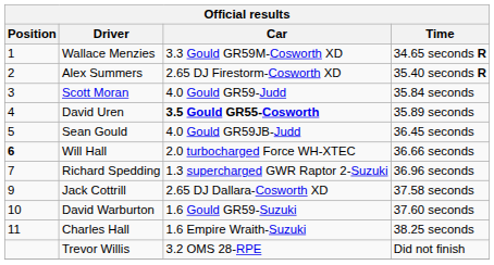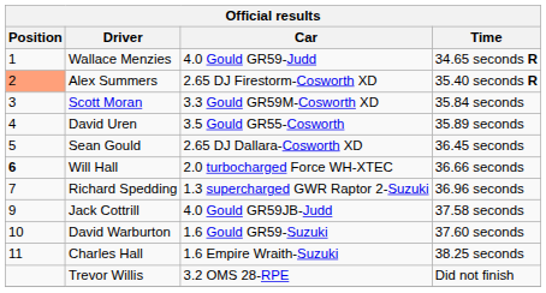 <table class="wikitable" style="font-size: 100%">
 <tr>
 <th colspan=4>Official results</th>
 </tr>
 <tr>
 <th>Position</th>
 <th>Driver</th>
 <th>Car</th>
 <th>Time</th>
 </tr>
 <tr>
 <td>1</td>
 <td>Wallace Menzies</td>
-<td>3.3 <a href='#'>Gould</a> GR59M-<a href='#'>Cosworth</a> XD</td>
+<td>4.0 <a href='#'>Gould</a> GR59-<a href='#'>Judd</a></td>
 <td>34.65 seconds <strong>R</strong></td>
 </tr>
 <tr>
-<td>2</td>
+<td style="background: lightsalmon;">2</td>
 <td>Alex Summers</td>
 <td>2.65 DJ Firestorm-<a href='#'>Cosworth</a> XD</td>
 <td>35.40 seconds <strong>R</strong></td>
 </tr>
 <tr>
 <td>3</td>
 <td><a href='#'>Scott Moran</a></td>
-<td>4.0 <a href='#'>Gould</a> GR59-<a href='#'>Judd</a></td>
+<td>3.3 <a href='#'>Gould</a> GR59M-<a href='#'>Cosworth</a> XD</td>
 <td>35.84  seconds</td>
 </tr>
 <tr>
 <td>4</td>
 <td>David Uren</td>
-<td><strong>3.5 <a href='#'>Gould</a> GR55-<a href='#'>Cosworth</a></strong></td>
+<td>3.5 <a href='#'>Gould</a> GR55-<a href='#'>Cosworth</a></td>
 <td>35.89 seconds</td>
 </tr>
 <tr>
 <td>5</td>
 <td>Sean Gould</td>
-<td>4.0 <a href='#'>Gould</a> GR59JB-<a href='#'>Judd</a></td>
+<td>2.65 DJ Dallara-<a href='#'>Cosworth</a> XD</td>
 <td>36.45 seconds</td>
 </tr>
 <tr>
 <td><strong>6</strong></td>
 <td>Will Hall</td>
 <td>2.0 <a href='#'>turbocharged</a> Force WH-XTEC</td>
 <td>36.66 seconds</td>
 </tr>
 <tr>
 <td>7</td>
 <td>Richard Spedding</td>
 <td>1.3 <a href='#'>supercharged</a> GWR Raptor 2-<a href='#'>Suzuki</a></td>
 <td>36.96 seconds</td>
 </tr>
 <tr>
 <td>9</td>
 <td>Jack Cottrill</td>
-<td>2.65 DJ Dallara-<a href='#'>Cosworth</a> XD</td>
+<td>4.0 <a href='#'>Gould</a> GR59JB-<a href='#'>Judd</a></td>
 <td>37.58 seconds</td>
 </tr>
 <tr>
 <td>10</td>
 <td>David Warburton</td>
 <td>1.6 <a href='#'>Gould</a> GR59-<a href='#'>Suzuki</a></td>
 <td>37.60 seconds</td>
 </tr>
 <tr>
 <td>11</td>
 <td>Charles Hall</td>
 <td>1.6 Empire Wraith-<a href='#'>Suzuki</a></td>
 <td>38.25 seconds</td>
 </tr>
 <tr>
 <td></td>
 <td>Trevor Willis</td>
 <td>3.2 OMS 28-<a href='#'>RPE</a></td>
 <td>Did not finish</td>
 </tr>
 <tr>
 </tr>
 </table>
